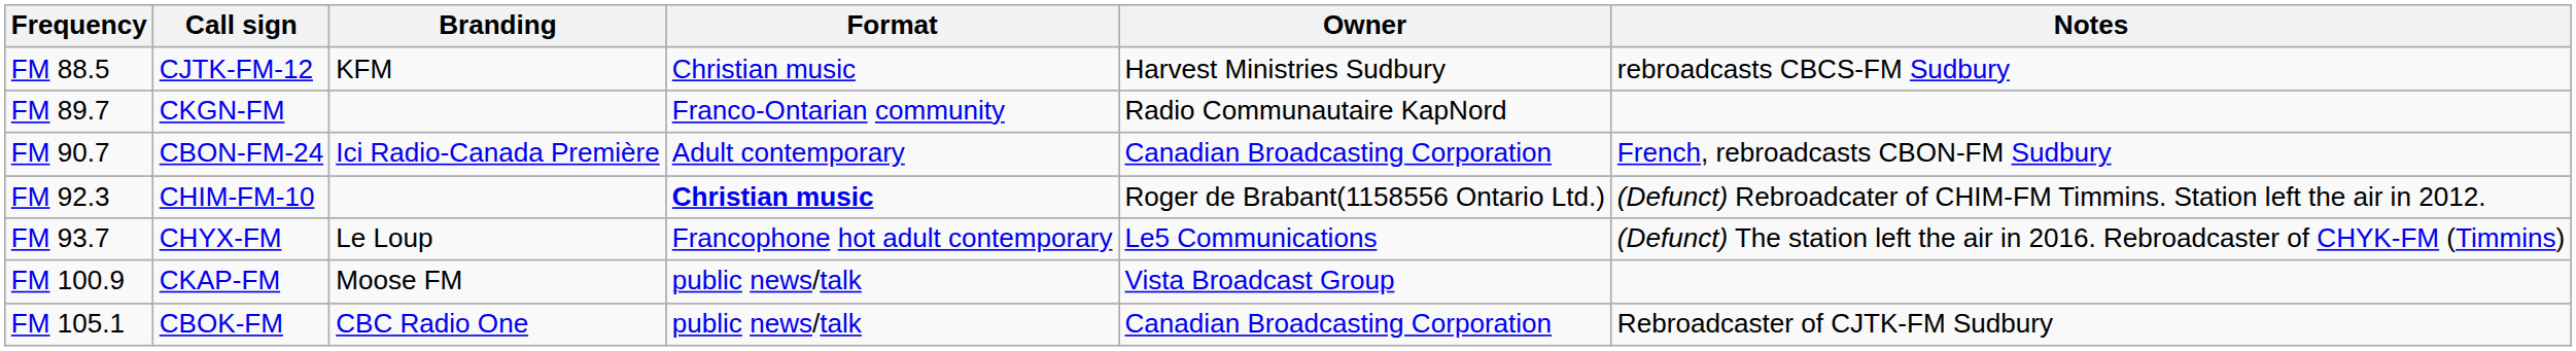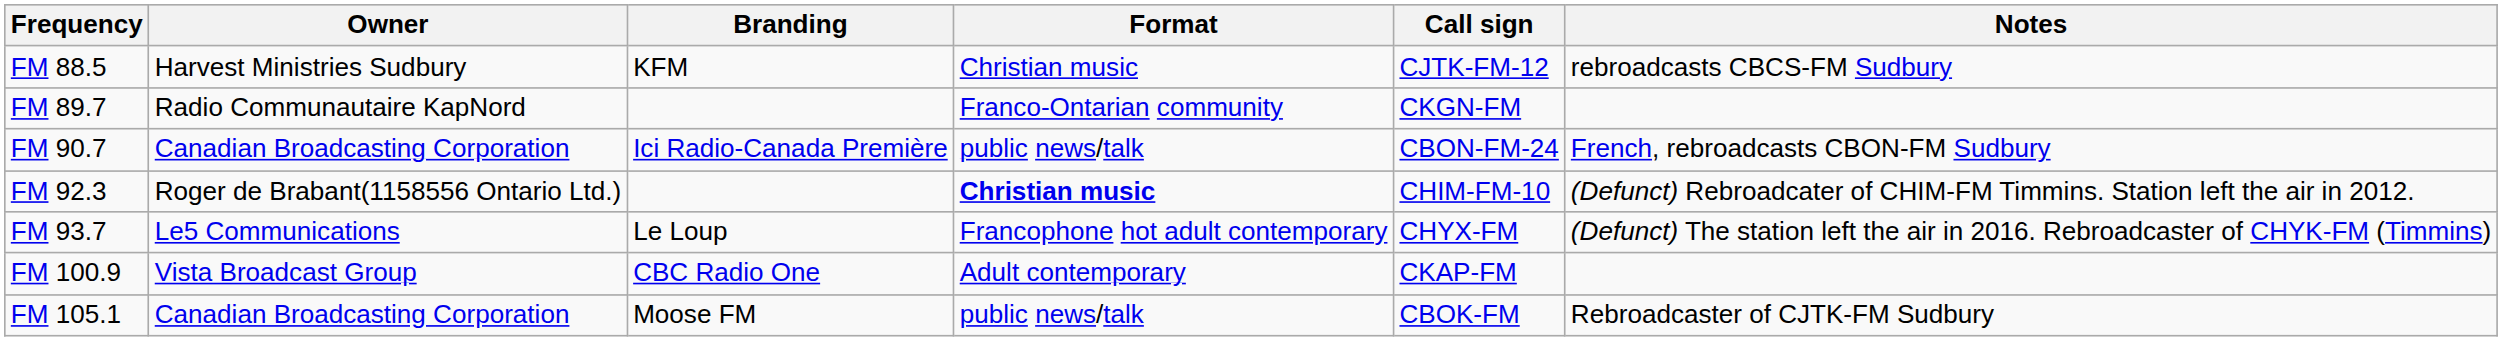 <table class="wikitable sortable">
 <tr>
 <th>Frequency</th>
-<th>Call sign</th>
+<th>Owner</th>
 <th>Branding</th>
 <th>Format</th>
-<th>Owner</th>
+<th>Call sign</th>
 <th>Notes</th>
 </tr>
 <tr>
 <td><a href='#'>FM</a> 88.5</td>
-<td><a href='#'>CJTK-FM-12</a></td>
+<td>Harvest Ministries Sudbury</td>
 <td>KFM</td>
 <td><a href='#'>Christian music</a></td>
-<td>Harvest Ministries Sudbury</td>
+<td><a href='#'>CJTK-FM-12</a></td>
 <td>rebroadcasts CBCS-FM <a href='#'>Sudbury</a></td>
 </tr>
 <tr>
 <td><a href='#'>FM</a> 89.7</td>
-<td><a href='#'>CKGN-FM</a></td>
+<td>Radio Communautaire KapNord</td>
 <td></td>
 <td><a href='#'>Franco-Ontarian</a> <a href='#'>community</a></td>
-<td>Radio Communautaire KapNord</td>
+<td><a href='#'>CKGN-FM</a></td>
 <td></td>
 </tr>
 <tr>
 <td><a href='#'>FM</a> 90.7</td>
+<td><a href='#'>Canadian Broadcasting Corporation</a></td>
+<td><a href='#'>Ici Radio-Canada Première</a></td>
+<td><a href='#'>public</a> <a href='#'>news</a>/<a href='#'>talk</a></td>
 <td><a href='#'>CBON-FM-24</a></td>
-<td><a href='#'>Ici Radio-Canada Première</a></td>
-<td><a href='#'>Adult contemporary</a></td>
-<td><a href='#'>Canadian Broadcasting Corporation</a></td>
 <td><a href='#'>French</a>, rebroadcasts CBON-FM <a href='#'>Sudbury</a></td>
 </tr>
 <tr>
 <td><a href='#'>FM</a> 92.3</td>
-<td><a href='#'>CHIM-FM-10</a></td>
+<td>Roger de Brabant(1158556 Ontario Ltd.)</td>
 <td></td>
 <td><strong><a href='#'>Christian music</a></strong></td>
-<td>Roger de Brabant(1158556 Ontario Ltd.)</td>
+<td><a href='#'>CHIM-FM-10</a></td>
 <td><em>(Defunct)</em> Rebroadcater of CHIM-FM Timmins. Station left the air in 2012.</td>
 </tr>
 <tr>
 <td><a href='#'>FM</a> 93.7</td>
-<td><a href='#'>CHYX-FM</a></td>
+<td><a href='#'>Le5 Communications</a></td>
 <td>Le Loup</td>
 <td><a href='#'>Francophone</a> <a href='#'>hot adult contemporary</a></td>
-<td><a href='#'>Le5 Communications</a></td>
+<td><a href='#'>CHYX-FM</a></td>
 <td><em>(Defunct)</em> The station left the air in 2016. Rebroadcaster of <a href='#'>CHYK-FM</a> (<a href='#'>Timmins</a>)</td>
 </tr>
 <tr>
 <td><a href='#'>FM</a> 100.9</td>
+<td><a href='#'>Vista Broadcast Group</a></td>
+<td><a href='#'>CBC Radio One</a></td>
+<td><a href='#'>Adult contemporary</a></td>
 <td><a href='#'>CKAP-FM</a></td>
-<td>Moose FM</td>
-<td><a href='#'>public</a> <a href='#'>news</a>/<a href='#'>talk</a></td>
-<td><a href='#'>Vista Broadcast Group</a></td>
 <td></td>
 </tr>
 <tr>
 <td><a href='#'>FM</a> 105.1</td>
+<td><a href='#'>Canadian Broadcasting Corporation</a></td>
+<td>Moose FM</td>
+<td><a href='#'>public</a> <a href='#'>news</a>/<a href='#'>talk</a></td>
 <td><a href='#'>CBOK-FM</a></td>
-<td><a href='#'>CBC Radio One</a></td>
-<td><a href='#'>public</a> <a href='#'>news</a>/<a href='#'>talk</a></td>
-<td><a href='#'>Canadian Broadcasting Corporation</a></td>
 <td>Rebroadcaster of CJTK-FM Sudbury</td>
 </tr>
 </table>
